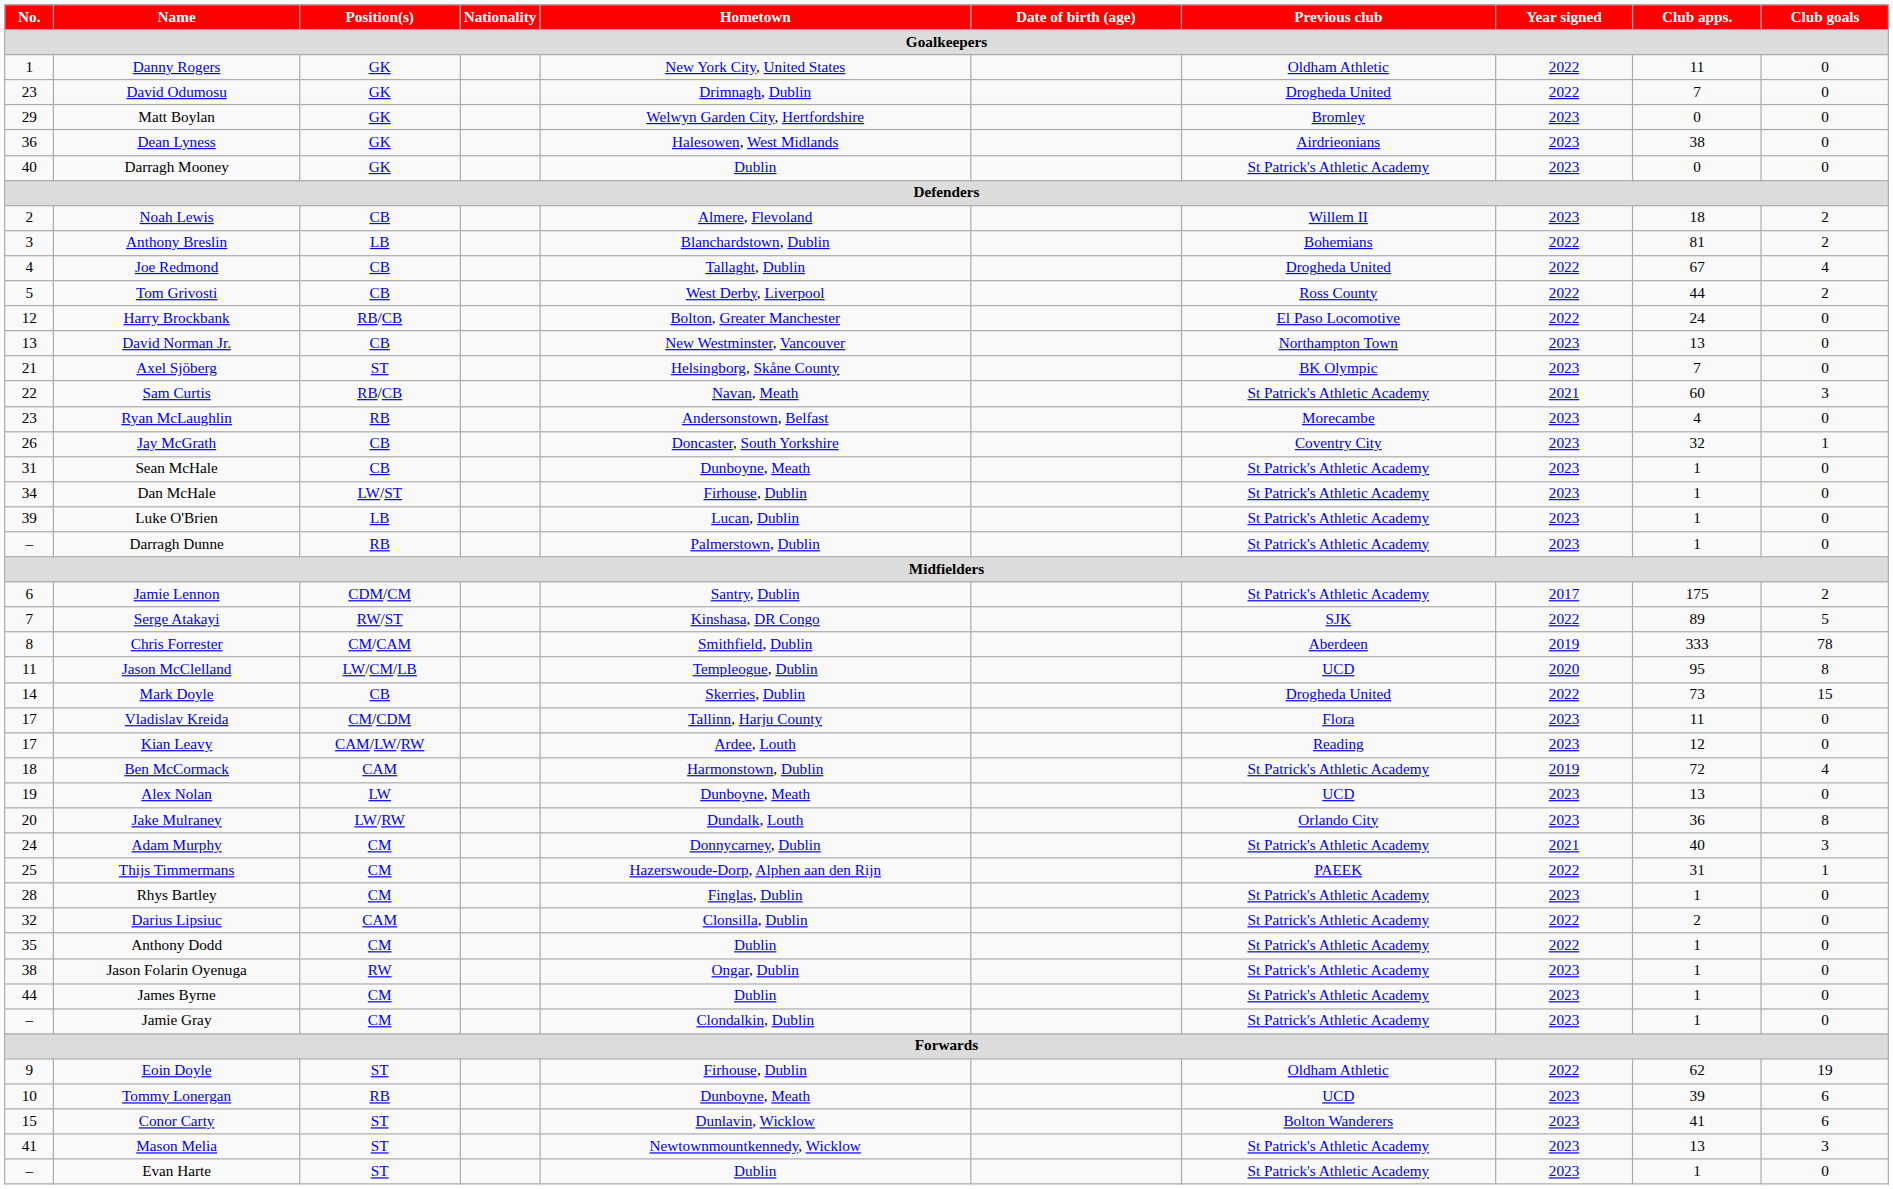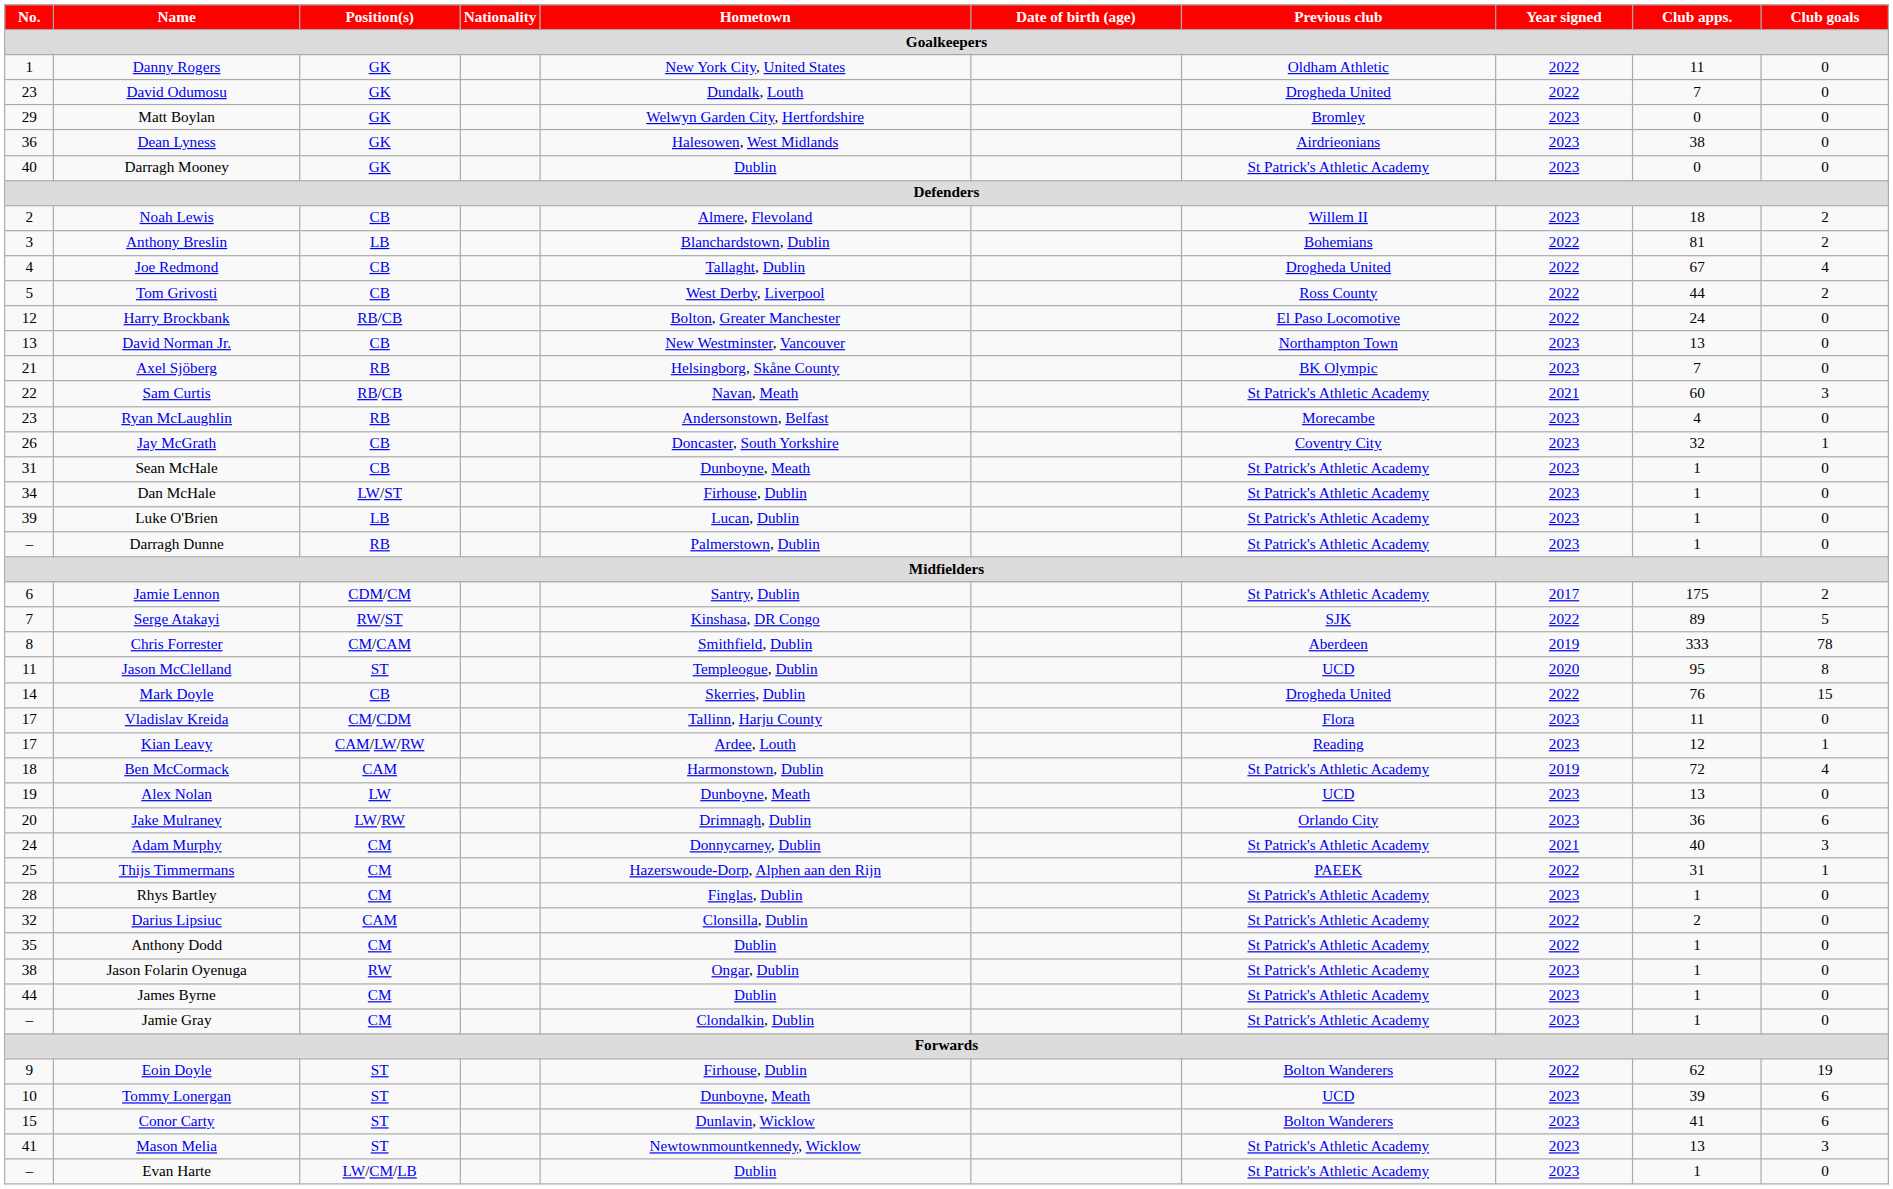 <table class="wikitable" style="text-align:center;font-size:80%;width:100%">
 <tr>
 <th style="background:red;color:white">No.</th>
 <th style="background:red;color:white">Name</th>
 <th style="background:red;color:white">Position(s)</th>
 <th style="background:red;color:white;width:55px">Nationality</th>
 <th style="background:red;color:white">Hometown</th>
 <th style="background:red;color:white">Date of birth (age)</th>
 <th style="background:red;color:white">Previous club</th>
 <th style="background:red;color:white">Year signed</th>
 <th style="background:red;color:white">Club apps.</th>
 <th style="background:red;color:white">Club goals</th>
 </tr>
 <tr>
 <th colspan="14" style="background:#dcdcdc">Goalkeepers</th>
 </tr>
 <tr>
 <td>1</td>
 <td><a href='#'>Danny Rogers</a></td>
 <td><a href='#'>GK</a></td>
 <td></td>
 <td> <a href='#'>New York City</a>, <a href='#'>United States</a></td>
 <td></td>
 <td> <a href='#'>Oldham Athletic</a></td>
 <td><a href='#'>2022</a></td>
 <td>11</td>
 <td>0</td>
 </tr>
 <tr>
 <td>23</td>
 <td><a href='#'>David Odumosu</a></td>
 <td><a href='#'>GK</a></td>
 <td></td>
-<td><a href='#'>Drimnagh</a>, <a href='#'>Dublin</a></td>
+<td><a href='#'>Dundalk</a>, <a href='#'>Louth</a></td>
 <td></td>
 <td> <a href='#'>Drogheda United</a></td>
 <td><a href='#'>2022</a></td>
 <td>7</td>
 <td>0</td>
 </tr>
 <tr>
 <td>29</td>
 <td>Matt Boylan</td>
 <td><a href='#'>GK</a></td>
 <td></td>
 <td> <a href='#'>Welwyn Garden City</a>, <a href='#'>Hertfordshire</a></td>
 <td></td>
 <td> <a href='#'>Bromley</a></td>
 <td><a href='#'>2023</a></td>
 <td>0</td>
 <td>0</td>
 </tr>
 <tr>
 <td>36</td>
 <td><a href='#'>Dean Lyness</a></td>
 <td><a href='#'>GK</a></td>
 <td></td>
 <td><a href='#'>Halesowen</a>, <a href='#'>West Midlands</a></td>
 <td></td>
 <td> <a href='#'>Airdrieonians</a></td>
 <td><a href='#'>2023</a></td>
 <td>38</td>
 <td>0</td>
 </tr>
 <tr>
 <td>40</td>
 <td>Darragh Mooney</td>
 <td><a href='#'>GK</a></td>
 <td></td>
 <td><a href='#'>Dublin</a></td>
 <td></td>
 <td> <a href='#'>St Patrick's Athletic Academy</a></td>
 <td><a href='#'>2023</a></td>
 <td>0</td>
 <td>0</td>
 </tr>
 <tr>
 <th colspan="14" style="background:#dcdcdc">Defenders</th>
 </tr>
 <tr>
 <td>2</td>
 <td><a href='#'>Noah Lewis</a></td>
 <td><a href='#'>CB</a></td>
 <td></td>
 <td><a href='#'>Almere</a>, <a href='#'>Flevoland</a></td>
 <td></td>
 <td> <a href='#'>Willem II</a></td>
 <td><a href='#'>2023</a></td>
 <td>18</td>
 <td>2</td>
 </tr>
 <tr>
 <td>3</td>
 <td><a href='#'>Anthony Breslin</a></td>
 <td><a href='#'>LB</a></td>
 <td></td>
 <td><a href='#'>Blanchardstown</a>, <a href='#'>Dublin</a></td>
 <td></td>
 <td> <a href='#'>Bohemians</a></td>
 <td><a href='#'>2022</a></td>
 <td>81</td>
 <td>2</td>
 </tr>
 <tr>
 <td>4</td>
 <td><a href='#'>Joe Redmond</a></td>
 <td><a href='#'>CB</a></td>
 <td></td>
 <td><a href='#'>Tallaght</a>, <a href='#'>Dublin</a></td>
 <td></td>
 <td> <a href='#'>Drogheda United</a></td>
 <td><a href='#'>2022</a></td>
 <td>67</td>
 <td>4</td>
 </tr>
 <tr>
 <td>5</td>
 <td><a href='#'>Tom Grivosti</a></td>
 <td><a href='#'>CB</a></td>
 <td></td>
 <td><a href='#'>West Derby</a>, <a href='#'>Liverpool</a></td>
 <td></td>
 <td> <a href='#'>Ross County</a></td>
 <td><a href='#'>2022</a></td>
 <td>44</td>
 <td>2</td>
 </tr>
 <tr>
 <td>12</td>
 <td><a href='#'>Harry Brockbank</a></td>
 <td><a href='#'>RB</a>/<a href='#'>CB</a></td>
 <td></td>
 <td><a href='#'>Bolton</a>, <a href='#'>Greater Manchester</a></td>
 <td></td>
 <td> <a href='#'>El Paso Locomotive</a></td>
 <td><a href='#'>2022</a></td>
 <td>24</td>
 <td>0</td>
 </tr>
 <tr>
 <td>13</td>
 <td><a href='#'>David Norman Jr.</a></td>
 <td><a href='#'>CB</a></td>
 <td></td>
 <td><a href='#'>New Westminster</a>, <a href='#'>Vancouver</a></td>
 <td></td>
 <td> <a href='#'>Northampton Town</a></td>
 <td><a href='#'>2023</a></td>
 <td>13</td>
 <td>0</td>
 </tr>
 <tr>
 <td>21</td>
 <td><a href='#'>Axel Sjöberg</a></td>
-<td><a href='#'>ST</a></td>
+<td><a href='#'>RB</a></td>
 <td></td>
 <td><a href='#'>Helsingborg</a>, <a href='#'>Skåne County</a></td>
 <td></td>
 <td> <a href='#'>BK Olympic</a></td>
 <td><a href='#'>2023</a></td>
 <td>7</td>
 <td>0</td>
 </tr>
 <tr>
 <td>22</td>
 <td><a href='#'>Sam Curtis</a></td>
 <td><a href='#'>RB</a>/<a href='#'>CB</a></td>
 <td></td>
 <td><a href='#'>Navan</a>, <a href='#'>Meath</a></td>
 <td></td>
 <td> <a href='#'>St Patrick's Athletic Academy</a></td>
 <td><a href='#'>2021</a></td>
 <td>60</td>
 <td>3</td>
 </tr>
 <tr>
 <td>23</td>
 <td><a href='#'>Ryan McLaughlin</a></td>
 <td><a href='#'>RB</a></td>
 <td></td>
 <td><a href='#'>Andersonstown</a>, <a href='#'>Belfast</a></td>
 <td></td>
 <td> <a href='#'>Morecambe</a></td>
 <td><a href='#'>2023</a></td>
 <td>4</td>
 <td>0</td>
 </tr>
 <tr>
 <td>26</td>
 <td><a href='#'>Jay McGrath</a></td>
 <td><a href='#'>CB</a></td>
 <td></td>
 <td> <a href='#'>Doncaster</a>, <a href='#'>South Yorkshire</a></td>
 <td></td>
 <td> <a href='#'>Coventry City</a></td>
 <td><a href='#'>2023</a></td>
 <td>32</td>
 <td>1</td>
 </tr>
 <tr>
 <td>31</td>
 <td>Sean McHale</td>
 <td><a href='#'>CB</a></td>
 <td></td>
 <td><a href='#'>Dunboyne</a>, <a href='#'>Meath</a></td>
 <td></td>
 <td> <a href='#'>St Patrick's Athletic Academy</a></td>
 <td><a href='#'>2023</a></td>
 <td>1</td>
 <td>0</td>
 </tr>
 <tr>
 <td>34</td>
 <td>Dan McHale</td>
 <td><a href='#'>LW</a>/<a href='#'>ST</a></td>
 <td></td>
 <td><a href='#'>Firhouse</a>, <a href='#'>Dublin</a></td>
 <td></td>
 <td> <a href='#'>St Patrick's Athletic Academy</a></td>
 <td><a href='#'>2023</a></td>
 <td>1</td>
 <td>0</td>
 </tr>
 <tr>
 <td>39</td>
 <td>Luke O'Brien</td>
 <td><a href='#'>LB</a></td>
 <td></td>
 <td><a href='#'>Lucan</a>, <a href='#'>Dublin</a></td>
 <td></td>
 <td> <a href='#'>St Patrick's Athletic Academy</a></td>
 <td><a href='#'>2023</a></td>
 <td>1</td>
 <td>0</td>
 </tr>
 <tr>
 <td>–</td>
 <td>Darragh Dunne</td>
 <td><a href='#'>RB</a></td>
 <td></td>
 <td><a href='#'>Palmerstown</a>, <a href='#'>Dublin</a></td>
 <td></td>
 <td> <a href='#'>St Patrick's Athletic Academy</a></td>
 <td><a href='#'>2023</a></td>
 <td>1</td>
 <td>0</td>
 </tr>
 <tr>
 <th colspan="14" style="background:#dcdcdc">Midfielders</th>
 </tr>
 <tr>
 <td>6</td>
 <td><a href='#'>Jamie Lennon</a></td>
 <td><a href='#'>CDM</a>/<a href='#'>CM</a></td>
 <td></td>
 <td><a href='#'>Santry</a>, <a href='#'>Dublin</a></td>
 <td></td>
 <td> <a href='#'>St Patrick's Athletic Academy</a></td>
 <td><a href='#'>2017</a></td>
 <td>175</td>
 <td>2</td>
 </tr>
 <tr>
 <td>7</td>
 <td><a href='#'>Serge Atakayi</a></td>
 <td><a href='#'>RW</a>/<a href='#'>ST</a></td>
 <td></td>
 <td> <a href='#'>Kinshasa</a>, <a href='#'>DR Congo</a></td>
 <td></td>
 <td> <a href='#'>SJK</a></td>
 <td><a href='#'>2022</a></td>
 <td>89</td>
 <td>5</td>
 </tr>
 <tr>
 <td>8</td>
 <td><a href='#'>Chris Forrester</a></td>
 <td><a href='#'>CM</a>/<a href='#'>CAM</a></td>
 <td></td>
 <td><a href='#'>Smithfield</a>, <a href='#'>Dublin</a></td>
 <td></td>
 <td> <a href='#'>Aberdeen</a></td>
 <td><a href='#'>2019</a></td>
 <td>333</td>
 <td>78</td>
 </tr>
 <tr>
 <td>11</td>
 <td><a href='#'>Jason McClelland</a></td>
-<td><a href='#'>LW</a>/<a href='#'>CM</a>/<a href='#'>LB</a></td>
+<td><a href='#'>ST</a></td>
 <td></td>
 <td><a href='#'>Templeogue</a>, <a href='#'>Dublin</a></td>
 <td></td>
 <td> <a href='#'>UCD</a></td>
 <td><a href='#'>2020</a></td>
 <td>95</td>
 <td>8</td>
 </tr>
 <tr>
 <td>14</td>
 <td><a href='#'>Mark Doyle</a></td>
 <td><a href='#'>CB</a></td>
 <td></td>
 <td><a href='#'>Skerries</a>, <a href='#'>Dublin</a></td>
 <td></td>
 <td> <a href='#'>Drogheda United</a></td>
 <td><a href='#'>2022</a></td>
-<td>73</td>
+<td>76</td>
 <td>15</td>
 </tr>
 <tr>
 <td>17</td>
 <td><a href='#'>Vladislav Kreida</a></td>
 <td><a href='#'>CM</a>/<a href='#'>CDM</a></td>
 <td></td>
 <td><a href='#'>Tallinn</a>, <a href='#'>Harju County</a></td>
 <td></td>
 <td> <a href='#'>Flora</a></td>
 <td><a href='#'>2023</a></td>
 <td>11</td>
 <td>0</td>
 </tr>
 <tr>
 <td>17</td>
 <td><a href='#'>Kian Leavy</a></td>
 <td><a href='#'>CAM</a>/<a href='#'>LW</a>/<a href='#'>RW</a></td>
 <td></td>
 <td><a href='#'>Ardee</a>, <a href='#'>Louth</a></td>
 <td></td>
 <td> <a href='#'>Reading</a></td>
 <td><a href='#'>2023</a></td>
 <td>12</td>
-<td>0</td>
+<td>1</td>
 </tr>
 <tr>
 <td>18</td>
 <td><a href='#'>Ben McCormack</a></td>
 <td><a href='#'>CAM</a></td>
 <td></td>
 <td><a href='#'>Harmonstown</a>, <a href='#'>Dublin</a></td>
 <td></td>
 <td> <a href='#'>St Patrick's Athletic Academy</a></td>
 <td><a href='#'>2019</a></td>
 <td>72</td>
 <td>4</td>
 </tr>
 <tr>
 <td>19</td>
 <td><a href='#'>Alex Nolan</a></td>
 <td><a href='#'>LW</a></td>
 <td></td>
 <td><a href='#'>Dunboyne</a>, <a href='#'>Meath</a></td>
 <td></td>
 <td> <a href='#'>UCD</a></td>
 <td><a href='#'>2023</a></td>
 <td>13</td>
 <td>0</td>
 </tr>
 <tr>
 <td>20</td>
 <td><a href='#'>Jake Mulraney</a></td>
 <td><a href='#'>LW</a>/<a href='#'>RW</a></td>
 <td></td>
-<td><a href='#'>Dundalk</a>, <a href='#'>Louth</a></td>
+<td><a href='#'>Drimnagh</a>, <a href='#'>Dublin</a></td>
 <td></td>
 <td> <a href='#'>Orlando City</a></td>
 <td><a href='#'>2023</a></td>
 <td>36</td>
-<td>8</td>
+<td>6</td>
 </tr>
 <tr>
 <td>24</td>
 <td><a href='#'>Adam Murphy</a></td>
 <td><a href='#'>CM</a></td>
 <td></td>
 <td><a href='#'>Donnycarney</a>, <a href='#'>Dublin</a></td>
 <td></td>
 <td> <a href='#'>St Patrick's Athletic Academy</a></td>
 <td><a href='#'>2021</a></td>
 <td>40</td>
 <td>3</td>
 </tr>
 <tr>
 <td>25</td>
 <td><a href='#'>Thijs Timmermans</a></td>
 <td><a href='#'>CM</a></td>
 <td></td>
 <td><a href='#'>Hazerswoude-Dorp</a>, <a href='#'>Alphen aan den Rijn</a></td>
 <td></td>
 <td> <a href='#'>PAEEK</a></td>
 <td><a href='#'>2022</a></td>
 <td>31</td>
 <td>1</td>
 </tr>
 <tr>
 <td>28</td>
 <td>Rhys Bartley</td>
 <td><a href='#'>CM</a></td>
 <td></td>
 <td><a href='#'>Finglas</a>, <a href='#'>Dublin</a></td>
 <td></td>
 <td> <a href='#'>St Patrick's Athletic Academy</a></td>
 <td><a href='#'>2023</a></td>
 <td>1</td>
 <td>0</td>
 </tr>
 <tr>
 <td>32</td>
 <td><a href='#'>Darius Lipsiuc</a></td>
 <td><a href='#'>CAM</a></td>
 <td></td>
 <td><a href='#'>Clonsilla</a>, <a href='#'>Dublin</a></td>
 <td></td>
 <td> <a href='#'>St Patrick's Athletic Academy</a></td>
 <td><a href='#'>2022</a></td>
 <td>2</td>
 <td>0</td>
 </tr>
 <tr>
 <td>35</td>
 <td>Anthony Dodd</td>
 <td><a href='#'>CM</a></td>
 <td></td>
 <td><a href='#'>Dublin</a></td>
 <td></td>
 <td> <a href='#'>St Patrick's Athletic Academy</a></td>
 <td><a href='#'>2022</a></td>
 <td>1</td>
 <td>0</td>
 </tr>
 <tr>
 <td>38</td>
 <td>Jason Folarin Oyenuga</td>
 <td><a href='#'>RW</a></td>
 <td></td>
 <td><a href='#'>Ongar</a>, <a href='#'>Dublin</a></td>
 <td></td>
 <td> <a href='#'>St Patrick's Athletic Academy</a></td>
 <td><a href='#'>2023</a></td>
 <td>1</td>
 <td>0</td>
 </tr>
 <tr>
 <td>44</td>
 <td>James Byrne</td>
 <td><a href='#'>CM</a></td>
 <td></td>
 <td><a href='#'>Dublin</a></td>
 <td></td>
 <td> <a href='#'>St Patrick's Athletic Academy</a></td>
 <td><a href='#'>2023</a></td>
 <td>1</td>
 <td>0</td>
 </tr>
 <tr>
 <td>–</td>
 <td>Jamie Gray</td>
 <td><a href='#'>CM</a></td>
 <td></td>
 <td><a href='#'>Clondalkin</a>, <a href='#'>Dublin</a></td>
 <td></td>
 <td> <a href='#'>St Patrick's Athletic Academy</a></td>
 <td><a href='#'>2023</a></td>
 <td>1</td>
 <td>0</td>
 </tr>
 <tr>
 <th colspan="14" style="background:#dcdcdc">Forwards</th>
 </tr>
 <tr>
 <td>9</td>
 <td><a href='#'>Eoin Doyle</a></td>
 <td><a href='#'>ST</a></td>
 <td></td>
 <td><a href='#'>Firhouse</a>, <a href='#'>Dublin</a></td>
 <td></td>
-<td> <a href='#'>Oldham Athletic</a></td>
+<td> <a href='#'>Bolton Wanderers</a></td>
 <td><a href='#'>2022</a></td>
 <td>62</td>
 <td>19</td>
 </tr>
 <tr>
 <td>10</td>
 <td><a href='#'>Tommy Lonergan</a></td>
-<td><a href='#'>RB</a></td>
+<td><a href='#'>ST</a></td>
 <td></td>
 <td><a href='#'>Dunboyne</a>, <a href='#'>Meath</a></td>
 <td></td>
 <td> <a href='#'>UCD</a></td>
 <td><a href='#'>2023</a></td>
 <td>39</td>
 <td>6</td>
 </tr>
 <tr>
 <td>15</td>
 <td><a href='#'>Conor Carty</a></td>
 <td><a href='#'>ST</a></td>
 <td></td>
 <td><a href='#'>Dunlavin</a>, <a href='#'>Wicklow</a></td>
 <td></td>
 <td> <a href='#'>Bolton Wanderers</a></td>
 <td><a href='#'>2023</a></td>
 <td>41</td>
 <td>6</td>
 </tr>
 <tr>
 <td>41</td>
 <td><a href='#'>Mason Melia</a></td>
 <td><a href='#'>ST</a></td>
 <td></td>
 <td><a href='#'>Newtownmountkennedy</a>, <a href='#'>Wicklow</a></td>
 <td></td>
 <td> <a href='#'>St Patrick's Athletic Academy</a></td>
 <td><a href='#'>2023</a></td>
 <td>13</td>
 <td>3</td>
 </tr>
 <tr>
 <td>–</td>
 <td>Evan Harte</td>
-<td><a href='#'>ST</a></td>
+<td><a href='#'>LW</a>/<a href='#'>CM</a>/<a href='#'>LB</a></td>
 <td></td>
 <td><a href='#'>Dublin</a></td>
 <td></td>
 <td> <a href='#'>St Patrick's Athletic Academy</a></td>
 <td><a href='#'>2023</a></td>
 <td>1</td>
 <td>0</td>
 </tr>
 </table>
